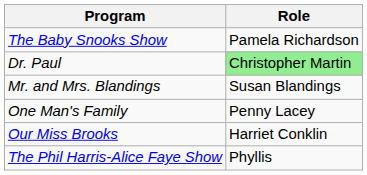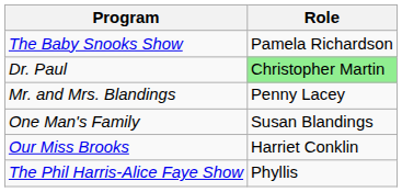 <table class="wikitable">
 <tr>
 <th>Program</th>
 <th>Role</th>
 </tr>
 <tr>
 <td><em><a href='#'>The Baby Snooks Show</a></em></td>
 <td>Pamela Richardson</td>
 </tr>
 <tr>
 <td><em>Dr. Paul</em></td>
 <td style="background: lightgreen;">Christopher Martin</td>
 </tr>
 <tr>
 <td><em>Mr. and Mrs. Blandings</em></td>
-<td>Susan Blandings</td>
+<td>Penny Lacey</td>
 </tr>
 <tr>
 <td><em>One Man's Family</em></td>
-<td>Penny Lacey</td>
+<td>Susan Blandings</td>
 </tr>
 <tr>
 <td><em><a href='#'>Our Miss Brooks</a></em></td>
 <td>Harriet Conklin</td>
 </tr>
 <tr>
 <td><em><a href='#'>The Phil Harris-Alice Faye Show</a></em></td>
 <td>Phyllis</td>
 </tr>
 </table>
